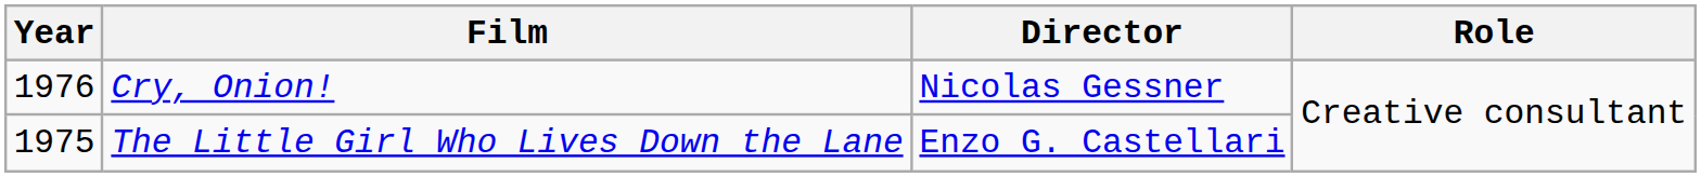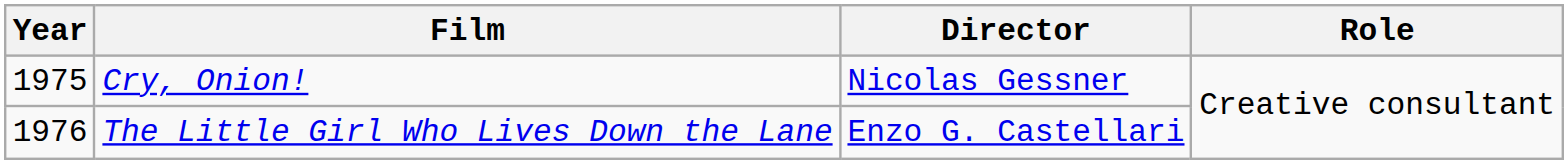 <table class="wikitable">
 <tr>
 <th>Year</th>
 <th>Film</th>
 <th>Director</th>
 <th>Role</th>
 </tr>
 <tr>
-<td>1976</td>
+<td>1975</td>
 <td><em><a href='#'>Cry, Onion!</a></em></td>
 <td><a href='#'>Nicolas Gessner</a></td>
 <td rowspan=2>Creative consultant</td>
 </tr>
 <tr>
-<td>1975</td>
+<td>1976</td>
 <td><em><a href='#'>The Little Girl Who Lives Down the Lane</a></em></td>
 <td><a href='#'>Enzo G. Castellari</a></td>
 </tr>
 </table>
